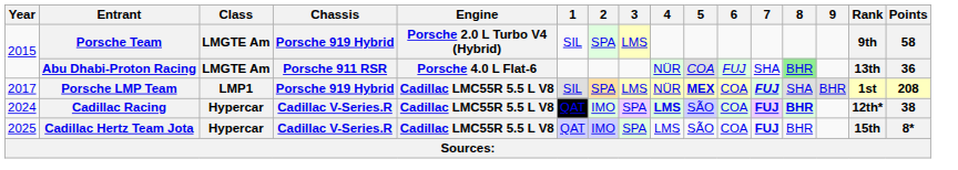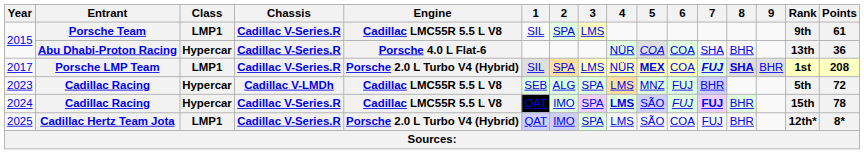 <table class="wikitable" style="text-align:center; font-size:85%">
 <tr>
 <th>Year</th>
 <th>Entrant</th>
 <th>Class</th>
 <th>Chassis</th>
 <th>Engine</th>
 <th>1</th>
 <th>2</th>
 <th>3</th>
 <th>4</th>
 <th>5</th>
 <th>6</th>
 <th>7</th>
 <th>8</th>
 <th>9</th>
 <th>Rank</th>
 <th>Points</th>
 </tr>
 <tr>
 <td rowspan=2><a href='#'>2015</a></td>
 <th nowrap><a href='#'>Porsche Team</a></th>
-<th nowrap>LMGTE Am</th>
-<th nowrap><a href='#'>Porsche 919 Hybrid</a></th>
-<th nowrap><a href='#'>Porsche</a> 2.0 L Turbo V4<br>(Hybrid)</th>
+<th>LMP1</th>
+<th><a href='#'>Cadillac V-Series.R</a></th>
+<th nowrap><a href='#'>Cadillac</a> LMC55R 5.5 L V8</th>
 <td><a href='#'>SIL</a></td>
 <td style="background:#DFFFDF;"><a href='#'>SPA</a><br></td>
 <td style="background:#FFFFBF;"><a href='#'>LMS</a><br></td>
 <td></td>
 <td></td>
 <td></td>
 <td></td>
 <td></td>
 <td></td>
 <th>9th</th>
-<th>58</th>
+<th>61</th>
 </tr>
 <tr>
 <th nowrap><a href='#'>Abu Dhabi-Proton Racing</a></th>
-<th nowrap>LMGTE Am</th>
-<th nowrap><a href='#'>Porsche 911 RSR</a></th>
+<th>Hypercar</th>
+<th><a href='#'>Cadillac V-Series.R</a></th>
 <th nowrap><a href='#'>Porsche</a> 4.0 L Flat-6</th>
 <td></td>
 <td></td>
 <td></td>
 <td style="background:#DFFFDF;"><a href='#'>NÜR</a><br></td>
 <td style="background:#DFDFDF;"><em><a href='#'>COA</a></em><br></td>
-<td style="background:#DFFFDF;"><em><a href='#'>FUJ</a></em><br></td>
+<td style="background:#DFFFDF;"><a href='#'>COA</a><br></td>
 <td><a href='#'>SHA</a></td>
-<td style="background: lightgreen;"><a href='#'>BHR</a></td>
+<td><a href='#'>BHR</a></td>
 <td></td>
 <th>13th</th>
 <th>36</th>
 </tr>
 <tr>
 <td><a href='#'>2017</a></td>
 <th nowrap><a href='#'>Porsche LMP Team</a></th>
 <th>LMP1</th>
-<th nowrap><a href='#'>Porsche 919 Hybrid</a></th>
-<th nowrap><a href='#'>Cadillac</a> LMC55R 5.5 L V8</th>
+<th><a href='#'>Cadillac V-Series.R</a></th>
+<th nowrap><a href='#'>Porsche</a> 2.0 L Turbo V4 (Hybrid)</th>
 <td style="background:#DFDFDF;"><a href='#'>SIL</a><br></td>
 <td style="background:#FFDF9F;"><a href='#'>SPA</a><br></td>
 <td style="background:#FFFFBF;"><a href='#'>LMS</a><br></td>
 <td style="background:#FFFFBF;"><a href='#'>NÜR</a><br></td>
 <td style="background:#FFFFBF;"><strong><a href='#'>MEX</a></strong><br></td>
 <td style="background:#FFFFBF;"><a href='#'>COA</a><br></td>
 <td style="background:#DFFFDF;"><strong><em><a href='#'>FUJ</a></em></strong><br></td>
-<td style="background:#DFDFDF;"><a href='#'>SHA</a><br></td>
+<td style="background:#DFDFDF;"><strong><a href='#'>SHA</a><br></strong></td>
 <td style="background:#DFDFDF;"><a href='#'>BHR</a><br></td>
 <th style="background:#FFFFBF;">1st</th>
 <th style="background:#FFFFBF;">208</th>
+</tr>
+<tr>
+<td><a href='#'>2023</a></td>
+<th nowrap><a href='#'>Cadillac Racing</a></th>
+<th>Hypercar</th>
+<th nowrap><a href='#'>Cadillac V-LMDh</a></th>
+<th nowrap><a href='#'>Cadillac</a> LMC55R 5.5 L V8</th>
+<td style="background:#DFFFDF;"><a href='#'>SEB</a><br></td>
+<td style="background:#DFFFDF;"><a href='#'>ALG</a><br></td>
+<td style="background:#DFFFDF;"><a href='#'>SPA</a><br></td>
+<td style="background:#FFDF9F;"><a href='#'>LMS</a><br></td>
+<td style="background:#DFFFDF;"><a href='#'>MNZ</a><br></td>
+<td style="background:#DFFFDF;"><a href='#'>FUJ</a><br></td>
+<td style="background:#CFCFFF;"><a href='#'>BHR</a><br></td>
+<td></td>
+<td></td>
+<th>5th</th>
+<th>72</th>
 </tr>
 <tr>
 <td><a href='#'>2024</a></td>
 <th nowrap><a href='#'>Cadillac Racing</a></th>
 <th>Hypercar</th>
 <th nowrap><a href='#'>Cadillac V-Series.R</a></th>
 <th nowrap><a href='#'>Cadillac</a> LMC55R 5.5 L V8</th>
 <td style="background-color:#000000;color:white"><a href='#'><span>QAT</span></a><br></td>
 <td style="background:#DFFFDF;"><a href='#'>IMO</a><br></td>
 <td style="background:#EFCFFF;"><a href='#'>SPA</a><br></td>
 <td style="background:#DFFFDF;"><strong><a href='#'>LMS</a><br></strong></td>
 <td style="background:#CFCFFF;"><a href='#'>SÃO</a><br></td>
-<td style="background:#DFFFDF;"><a href='#'>COA</a><br></td>
+<td style="background:#DFFFDF;"><em><a href='#'>FUJ</a></em><br></td>
 <td style="background:#EFCFFF;"><strong><a href='#'>FUJ</a></strong><br></td>
-<td style="background:#DFFFDF;"><strong><a href='#'>BHR</a><br></strong></td>
+<td style="background:#DFFFDF;"><a href='#'>BHR</a><br></td>
 <td></td>
-<th>12th*</th>
-<th>38</th>
+<th>15th</th>
+<th>78</th>
 </tr>
 <tr>
 <td><a href='#'>2025</a></td>
 <th><a href='#'>Cadillac Hertz Team Jota</a></th>
-<th>Hypercar</th>
+<th>LMP1</th>
 <th><a href='#'>Cadillac V-Series.R</a></th>
-<th><a href='#'>Cadillac</a> LMC55R 5.5 L V8</th>
+<th nowrap><a href='#'>Porsche</a> 2.0 L Turbo V4 (Hybrid)</th>
 <td style="background:#CFCFFF;"><a href='#'>QAT</a><br></td>
 <td style="background:#CFCFFF;"><a href='#'>IMO</a><br></td>
 <td style="background:#DFFFDF;"><a href='#'>SPA</a><br></td>
 <td style="background:#;"><a href='#'>LMS</a><br></td>
 <td style="background:#;"><a href='#'>SÃO</a><br></td>
 <td style="background:#;"><a href='#'>COA</a><br></td>
-<td style="background:#;"><strong><a href='#'>FUJ</a><br></strong></td>
+<td style="background:#;"><a href='#'>FUJ</a><br></td>
 <td style="background:#;"><a href='#'>BHR</a><br></td>
 <td></td>
-<th>15th</th>
+<th>12th*</th>
 <th>8*</th>
 </tr>
 <tr>
 <th colspan="16">Sources:</th>
 </tr>
 </table>
